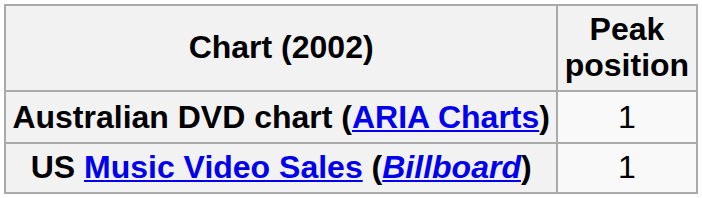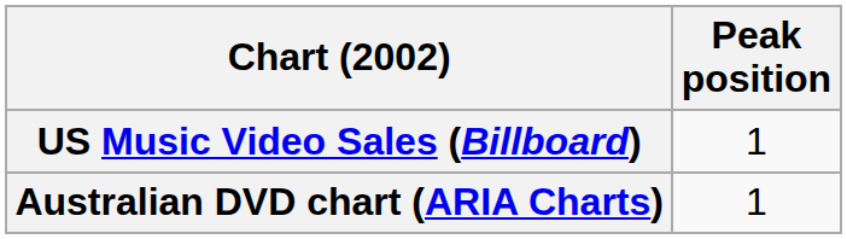 <table class="wikitable sortable plainrowheaders" style="text-align:center">
 <tr>
 <th scope="col">Chart (2002)</th>
 <th scope="col">Peak<br> position</th>
 </tr>
 <tr>
-<th scope="row">Australian DVD chart (<a href='#'>ARIA Charts</a>)</th>
-<td align="center">1</td>
+<th scope="row">US <a href='#'>Music Video Sales</a> (<em><a href='#'>Billboard</a></em>)</th>
+<td>1</td>
 </tr>
 <tr>
 </tr>
 <tr>
-<th scope="row">US <a href='#'>Music Video Sales</a> (<em><a href='#'>Billboard</a></em>)</th>
-<td>1</td>
+<th scope="row">Australian DVD chart (<a href='#'>ARIA Charts</a>)</th>
+<td align="center">1</td>
 </tr>
 </table>
